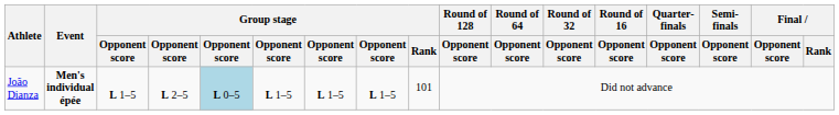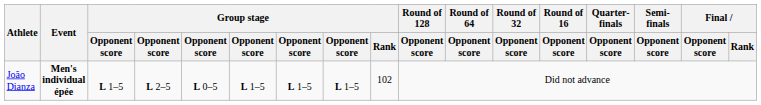 <table class="wikitable" style="font-size:90%; text-align:center">
 <tr>
 <th rowspan="2" width="75">Athlete</th>
 <th rowspan="2">Event</th>
 <th colspan="7">Group stage</th>
 <th>Round of 128</th>
 <th>Round of 64</th>
 <th>Round of 32</th>
 <th>Round of 16</th>
 <th>Quarter-finals</th>
 <th>Semi-finals</th>
 <th colspan="2">Final / </th>
 </tr>
 <tr>
 <th>Opponent<br>score</th>
 <th>Opponent<br>score</th>
 <th>Opponent<br>score</th>
 <th>Opponent<br>score</th>
 <th>Opponent<br>score</th>
 <th>Opponent<br>score</th>
 <th>Rank</th>
 <th>Opponent<br>score</th>
 <th>Opponent<br>score</th>
 <th>Opponent<br>score</th>
 <th>Opponent<br>score</th>
 <th>Opponent<br>score</th>
 <th>Opponent<br>score</th>
 <th>Opponent<br>score</th>
 <th>Rank</th>
 </tr>
 <tr>
 <td align="left"><a href='#'>João Dianza</a></td>
 <td><strong>Men's individual épée</strong></td>
 <td><br><strong>L</strong> 1–5</td>
 <td><br><strong>L</strong> 2–5</td>
-<td style="background: lightblue;"><br><strong>L</strong> 0–5</td>
+<td><br><strong>L</strong> 0–5</td>
 <td><br><strong>L</strong> 1–5</td>
 <td><br><strong>L</strong> 1–5</td>
 <td><br><strong>L</strong> 1–5</td>
-<td>101</td>
+<td>102</td>
 <td colspan="8">Did not advance</td>
 </tr>
 </table>
